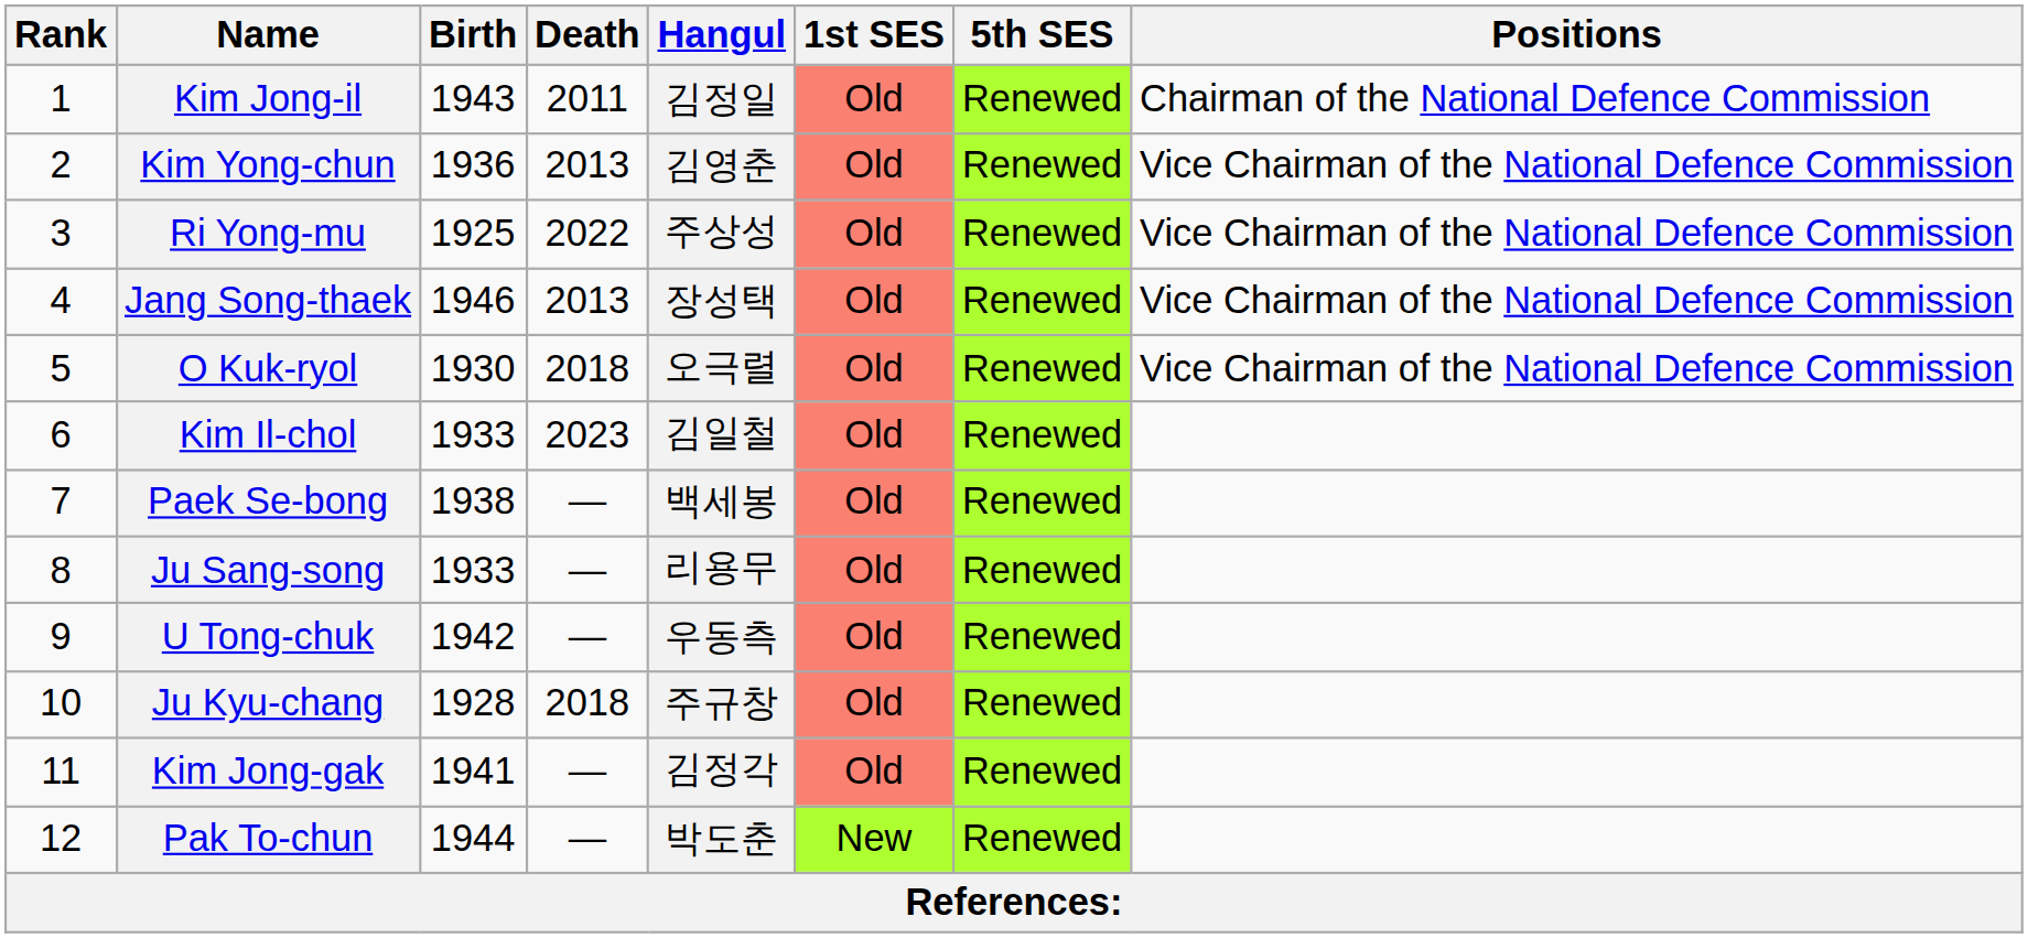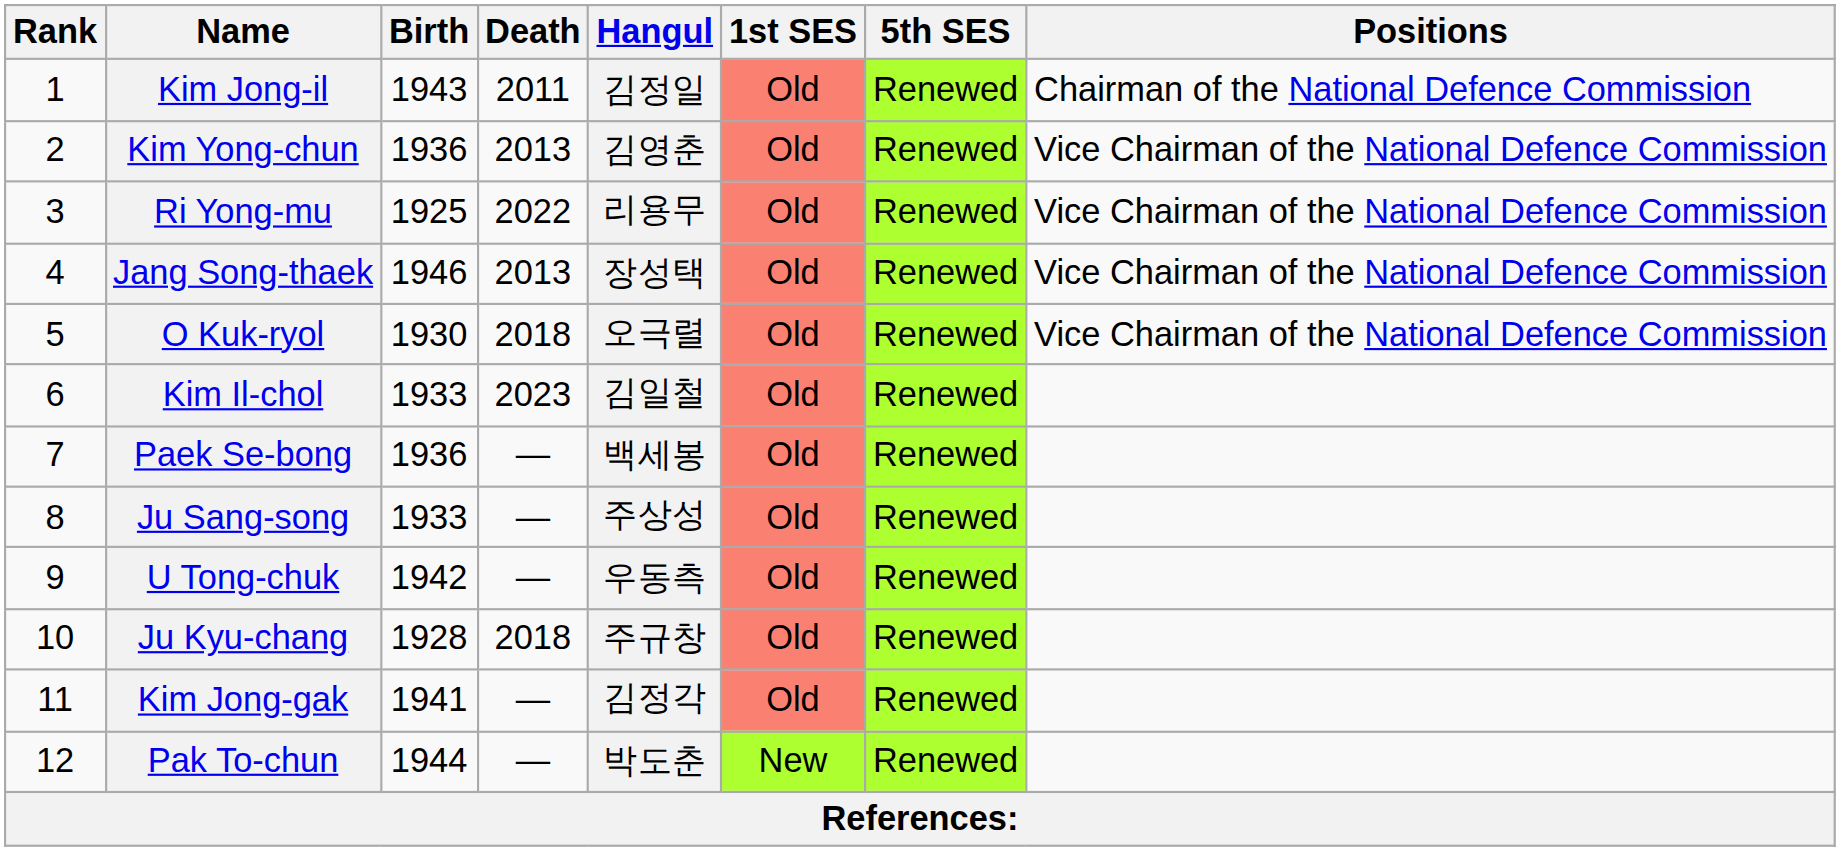 <table class="wikitable sortable">
 <tr>
 <th>Rank</th>
 <th>Name</th>
 <th>Birth</th>
 <th>Death</th>
 <th class="unsortable"><a href='#'>Hangul</a></th>
 <th>1st SES</th>
 <th>5th SES</th>
 <th>Positions</th>
 </tr>
 <tr>
 <td align="center">1</td>
 <th align="center" scope="row" style="font-weight:normal;"><a href='#'>Kim Jong-il</a></th>
 <td align="center">1943</td>
 <td align="center">2011</td>
 <th align="center" scope="row" style="font-weight:normal;">김정일</th>
 <td style="background: Salmon" align="center">Old</td>
 <td align="center" style="background: GreenYellow">Renewed</td>
 <td>Chairman of the <a href='#'>National Defence Commission</a></td>
 </tr>
 <tr>
 <td align="center">2</td>
 <th align="center" scope="row" style="font-weight:normal;"><a href='#'>Kim Yong-chun</a></th>
 <td align="center">1936</td>
 <td align="center">2013</td>
 <th align="center" scope="row" style="font-weight:normal;">김영춘</th>
 <td style="background: Salmon" align="center">Old</td>
 <td align="center" style="background: GreenYellow">Renewed</td>
 <td>Vice Chairman of the <a href='#'>National Defence Commission</a></td>
 </tr>
 <tr>
 <td align="center">3</td>
 <th align="center" scope="row" style="font-weight:normal;"><a href='#'>Ri Yong-mu</a></th>
 <td align="center">1925</td>
 <td align="center">2022</td>
-<th align="center" scope="row" style="font-weight:normal;">주상성</th>
+<th align="center" scope="row" style="font-weight:normal;">리용무</th>
 <td style="background: Salmon" align="center">Old</td>
 <td align="center" style="background: GreenYellow">Renewed</td>
 <td>Vice Chairman of the <a href='#'>National Defence Commission</a></td>
 </tr>
 <tr>
 <td align="center">4</td>
 <th align="center" scope="row" style="font-weight:normal;"><a href='#'>Jang Song-thaek</a></th>
 <td align="center">1946</td>
 <td align="center">2013</td>
 <th align="center" scope="row" style="font-weight:normal;">장성택</th>
 <td style="background: Salmon" align="center">Old</td>
 <td align="center" style="background: GreenYellow">Renewed</td>
 <td>Vice Chairman of the <a href='#'>National Defence Commission</a></td>
 </tr>
 <tr>
 <td align="center">5</td>
 <th align="center" scope="row" style="font-weight:normal;"><a href='#'>O Kuk-ryol</a></th>
 <td align="center">1930</td>
 <td align="center">2018</td>
 <th align="center" scope="row" style="font-weight:normal;">오극렬</th>
 <td style="background: Salmon" align="center">Old</td>
 <td align="center" style="background: GreenYellow">Renewed</td>
 <td>Vice Chairman of the <a href='#'>National Defence Commission</a></td>
 </tr>
 <tr>
 <td align="center">6</td>
 <th align="center" scope="row" style="font-weight:normal;"><a href='#'>Kim Il-chol</a></th>
 <td align="center">1933</td>
 <td align="center">2023</td>
 <th align="center" scope="row" style="font-weight:normal;">김일철</th>
 <td style="background: Salmon" align="center">Old</td>
 <td align="center" style="background: GreenYellow">Renewed</td>
 <td></td>
 </tr>
 <tr>
 <td align="center">7</td>
 <th align="center" scope="row" style="font-weight:normal;"><a href='#'>Paek Se-bong</a></th>
-<td align="center">1938</td>
+<td align="center">1936</td>
 <td align="center">—</td>
 <th align="center" scope="row" style="font-weight:normal;">백세봉</th>
 <td style="background: Salmon" align="center">Old</td>
 <td align="center" style="background: GreenYellow">Renewed</td>
 <td></td>
 </tr>
 <tr>
 <td align="center">8</td>
 <th align="center" scope="row" style="font-weight:normal;"><a href='#'>Ju Sang-song</a></th>
 <td align="center">1933</td>
 <td align="center">—</td>
-<th align="center" scope="row" style="font-weight:normal;">리용무</th>
+<th align="center" scope="row" style="font-weight:normal;">주상성</th>
 <td style="background: Salmon" align="center">Old</td>
 <td align="center" style="background: GreenYellow">Renewed</td>
 <td></td>
 </tr>
 <tr>
 <td align="center">9</td>
 <th align="center" scope="row" style="font-weight:normal;"><a href='#'>U Tong-chuk</a></th>
 <td align="center">1942</td>
 <td align="center">—</td>
 <th align="center" scope="row" style="font-weight:normal;">우동측</th>
 <td style="background: Salmon" align="center">Old</td>
 <td align="center" style="background: GreenYellow">Renewed</td>
 <td></td>
 </tr>
 <tr>
 <td align="center">10</td>
 <th align="center" scope="row" style="font-weight:normal;"><a href='#'>Ju Kyu-chang</a></th>
 <td align="center">1928</td>
 <td align="center">2018</td>
 <th align="center" scope="row" style="font-weight:normal;">주규창</th>
 <td style="background: Salmon" align="center">Old</td>
 <td align="center" style="background: GreenYellow">Renewed</td>
 <td></td>
 </tr>
 <tr>
 <td align="center">11</td>
 <th align="center" scope="row" style="font-weight:normal;"><a href='#'>Kim Jong-gak</a></th>
 <td align="center">1941</td>
 <td align="center">—</td>
 <th align="center" scope="row" style="font-weight:normal;">김정각</th>
 <td style="background: Salmon" align="center">Old</td>
 <td align="center" style="background: GreenYellow">Renewed</td>
 <td></td>
 </tr>
 <tr>
 <td align="center">12</td>
 <th align="center" scope="row" style="font-weight:normal;"><a href='#'>Pak To-chun</a></th>
 <td align="center">1944</td>
 <td align="center">—</td>
 <th align="center" scope="row" style="font-weight:normal;">박도춘</th>
 <td align="center" style="background: GreenYellow">New</td>
 <td align="center" style="background: GreenYellow">Renewed</td>
 <td></td>
 </tr>
 <tr>
 <th colspan="8" unsortable><strong>References:</strong><br></th>
 </tr>
 </table>
